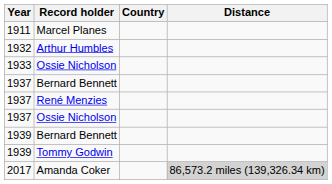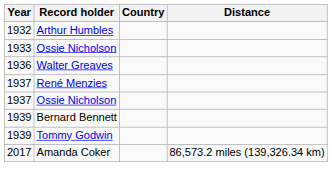 <table class="wikitable">
 <tr>
 <th>Year</th>
 <th>Record holder</th>
 <th>Country</th>
 <th>Distance</th>
-</tr>
-<tr>
-<td>1911</td>
-<td>Marcel Planes</td>
-<td></td>
-<td></td>
 </tr>
 <tr>
 <td>1932</td>
 <td><a href='#'>Arthur Humbles</a></td>
 <td></td>
 <td></td>
 </tr>
 <tr>
 <td>1933</td>
 <td><a href='#'>Ossie Nicholson</a></td>
 <td></td>
 <td></td>
 </tr>
 <tr>
-<td>1937</td>
-<td>Bernard Bennett</td>
+<td>1936</td>
+<td><a href='#'>Walter Greaves</a></td>
 <td></td>
 <td></td>
 </tr>
 <tr>
 <td>1937</td>
 <td><a href='#'>René Menzies</a></td>
 <td></td>
 <td></td>
 </tr>
 <tr>
 <td>1937</td>
 <td><a href='#'>Ossie Nicholson</a></td>
 <td></td>
 <td></td>
 </tr>
 <tr>
 <td>1939</td>
 <td>Bernard Bennett</td>
 <td></td>
 <td></td>
 </tr>
 <tr>
 <td>1939</td>
 <td><a href='#'>Tommy Godwin</a></td>
 <td></td>
 <td></td>
 </tr>
 <tr>
 <td>2017</td>
 <td>Amanda Coker</td>
 <td></td>
-<td style="background: lightgrey;">86,573.2  miles (139,326.34 km) </td>
+<td>86,573.2  miles (139,326.34 km) </td>
 </tr>
 </table>
